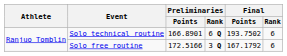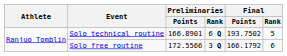 <table class="wikitable" style="text-align:center; font-size:90%;">
 <tr>
 <th rowspan="2">Athlete</th>
 <th rowspan="2">Event</th>
 <th colspan="2">Preliminaries</th>
 <th colspan="2">Final</th>
 </tr>
 <tr style="font-size:95%">
 <th>Points</th>
 <th>Rank</th>
 <th>Points</th>
 <th>Rank</th>
 </tr>
 <tr>
 <td align=left rowspan=2><a href='#'>Ranjuo Tomblin</a></td>
 <td align=left><a href='#'>Solo technical routine</a></td>
 <td>166.8901</td>
 <td>6 <strong>Q</strong></td>
 <td>193.7502</td>
-<td>6</td>
+<td>5</td>
 </tr>
 <tr>
 <td align=left><a href='#'>Solo free routine</a></td>
-<td>172.5166</td>
+<td>172.5566</td>
 <td>3 <strong>Q</strong></td>
-<td>167.1792</td>
+<td>166.1792</td>
 <td>6</td>
 </tr>
 </table>
